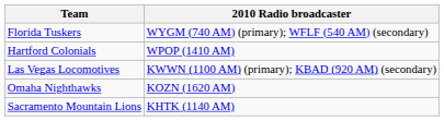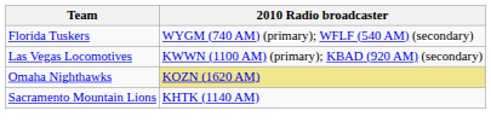 <table class="wikitable" border="1">
 <tr>
 <th>Team</th>
 <th>2010 Radio broadcaster</th>
 </tr>
 <tr>
 <td><a href='#'>Florida Tuskers</a></td>
 <td><a href='#'>WYGM (740 AM)</a> (primary); <a href='#'>WFLF (540 AM)</a> (secondary)</td>
 </tr>
 <tr>
-<td><a href='#'>Hartford Colonials</a></td>
-<td><a href='#'>WPOP (1410 AM)</a></td>
-</tr>
-<tr>
 <td><a href='#'>Las Vegas Locomotives</a></td>
 <td><a href='#'>KWWN (1100 AM)</a> (primary); <a href='#'>KBAD (920 AM)</a> (secondary)</td>
 </tr>
 <tr>
 <td><a href='#'>Omaha Nighthawks</a></td>
-<td><a href='#'>KOZN (1620 AM)</a></td>
+<td style="background: khaki;"><a href='#'>KOZN (1620 AM)</a></td>
 </tr>
 <tr>
 <td><a href='#'>Sacramento Mountain Lions</a></td>
 <td><a href='#'>KHTK (1140 AM)</a></td>
 </tr>
 </table>
